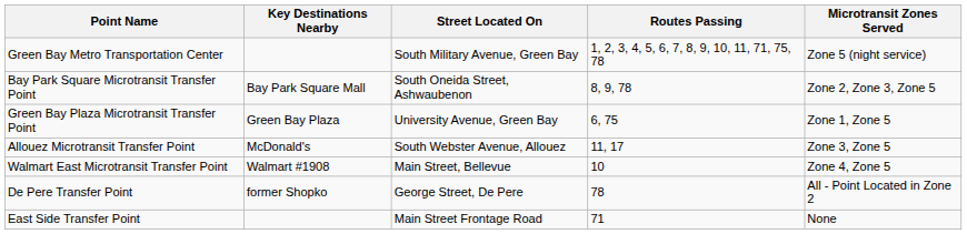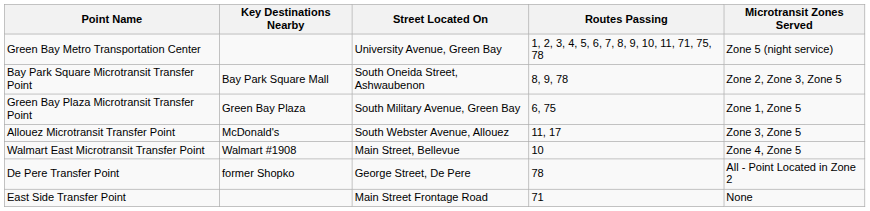 <table class="wikitable">
 <tr>
 <th>Point Name</th>
 <th>Key Destinations Nearby</th>
 <th>Street Located On</th>
 <th>Routes Passing</th>
 <th><strong>Microtransit Zones Served</strong></th>
 </tr>
 <tr>
 <td>Green Bay Metro Transportation Center</td>
 <td></td>
-<td>South Military Avenue, Green Bay</td>
+<td>University Avenue, Green Bay</td>
 <td>1, 2, 3, 4, 5, 6, 7, 8, 9, 10, 11, 71, 75, 78</td>
 <td>Zone 5 (night service)</td>
 </tr>
 <tr>
 <td>Bay Park Square Microtransit Transfer Point</td>
 <td>Bay Park Square Mall</td>
 <td>South Oneida Street, Ashwaubenon</td>
 <td>8, 9, 78</td>
 <td>Zone 2, Zone 3, Zone 5</td>
 </tr>
 <tr>
 <td>Green Bay Plaza Microtransit Transfer Point</td>
 <td>Green Bay Plaza</td>
-<td>University Avenue, Green Bay</td>
+<td>South Military Avenue, Green Bay</td>
 <td>6, 75</td>
 <td>Zone 1, Zone 5</td>
 </tr>
 <tr>
 <td>Allouez Microtransit Transfer Point</td>
 <td>McDonald's</td>
 <td>South Webster Avenue, Allouez</td>
 <td>11, 17</td>
 <td>Zone 3, Zone 5</td>
 </tr>
 <tr>
 <td>Walmart East Microtransit Transfer Point</td>
 <td>Walmart #1908</td>
 <td>Main Street, Bellevue</td>
 <td>10</td>
 <td>Zone 4, Zone 5</td>
 </tr>
 <tr>
 <td>De Pere Transfer Point</td>
 <td>former Shopko</td>
 <td>George Street, De Pere</td>
 <td>78</td>
 <td>All - Point Located in Zone 2</td>
 </tr>
 <tr>
 <td>East Side Transfer Point</td>
 <td></td>
 <td>Main Street Frontage Road</td>
 <td>71</td>
 <td>None</td>
 </tr>
 </table>
